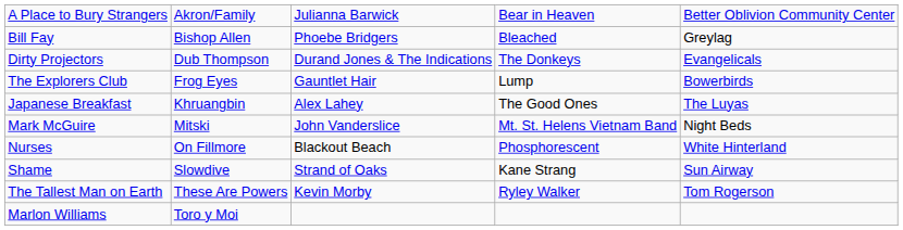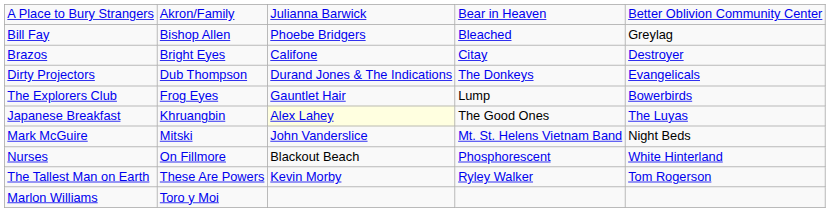 <table class="wikitable">
 <tr>
 <td><a href='#'>A Place to Bury Strangers</a></td>
 <td><a href='#'>Akron/Family</a></td>
 <td><a href='#'>Julianna Barwick</a></td>
 <td><a href='#'>Bear in Heaven</a></td>
 <td><a href='#'>Better Oblivion Community Center</a></td>
 </tr>
 <tr>
 <td><a href='#'>Bill Fay</a></td>
 <td><a href='#'>Bishop Allen</a></td>
 <td><a href='#'>Phoebe Bridgers</a></td>
 <td><a href='#'>Bleached</a></td>
 <td>Greylag</td>
+</tr>
+<tr>
+<td><a href='#'>Brazos</a></td>
+<td><a href='#'>Bright Eyes</a></td>
+<td><a href='#'>Califone</a></td>
+<td><a href='#'>Citay</a></td>
+<td><a href='#'>Destroyer</a></td>
 </tr>
 <tr>
 <td><a href='#'>Dirty Projectors</a></td>
 <td><a href='#'>Dub Thompson</a></td>
 <td><a href='#'>Durand Jones & The Indications</a></td>
 <td><a href='#'>The Donkeys</a></td>
 <td><a href='#'>Evangelicals</a></td>
 </tr>
 <tr>
 <td><a href='#'>The Explorers Club</a></td>
 <td><a href='#'>Frog Eyes</a></td>
 <td><a href='#'>Gauntlet Hair</a></td>
 <td>Lump</td>
 <td><a href='#'>Bowerbirds</a></td>
 </tr>
 <tr>
 <td><a href='#'>Japanese Breakfast</a></td>
 <td><a href='#'>Khruangbin</a></td>
-<td><a href='#'>Alex Lahey</a></td>
+<td style="background: lightyellow;"><a href='#'>Alex Lahey</a></td>
 <td>The Good Ones</td>
 <td><a href='#'>The Luyas</a></td>
 </tr>
 <tr>
 <td><a href='#'>Mark McGuire</a></td>
 <td><a href='#'>Mitski</a></td>
 <td><a href='#'>John Vanderslice</a></td>
 <td><a href='#'>Mt. St. Helens Vietnam Band</a></td>
 <td>Night Beds</td>
 </tr>
 <tr>
 <td><a href='#'>Nurses</a></td>
 <td><a href='#'>On Fillmore</a></td>
 <td>Blackout Beach</td>
 <td><a href='#'>Phosphorescent</a></td>
 <td><a href='#'>White Hinterland</a></td>
 </tr>
 <tr>
-<td><a href='#'>Shame</a></td>
-<td><a href='#'>Slowdive</a></td>
-<td><a href='#'>Strand of Oaks</a></td>
-<td>Kane Strang</td>
-<td><a href='#'>Sun Airway</a></td>
-</tr>
-<tr>
 <td><a href='#'>The Tallest Man on Earth</a></td>
 <td><a href='#'>These Are Powers</a></td>
 <td><a href='#'>Kevin Morby</a></td>
 <td><a href='#'>Ryley Walker</a></td>
 <td><a href='#'>Tom Rogerson</a></td>
 </tr>
 <tr>
 <td><a href='#'>Marlon Williams</a></td>
 <td><a href='#'>Toro y Moi</a></td>
 <td></td>
 <td></td>
 <td></td>
 </tr>
 </table>
